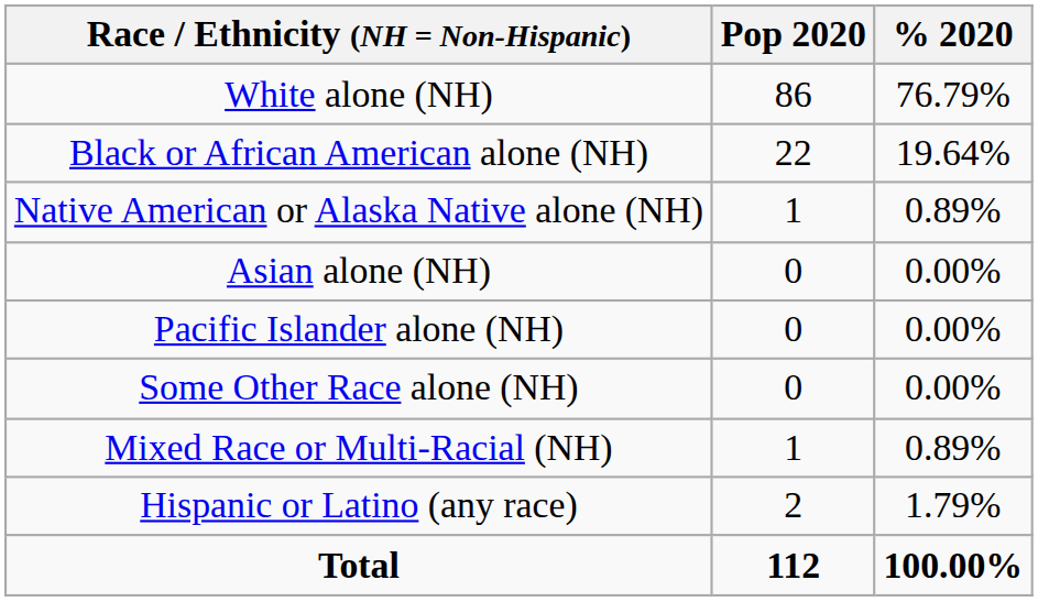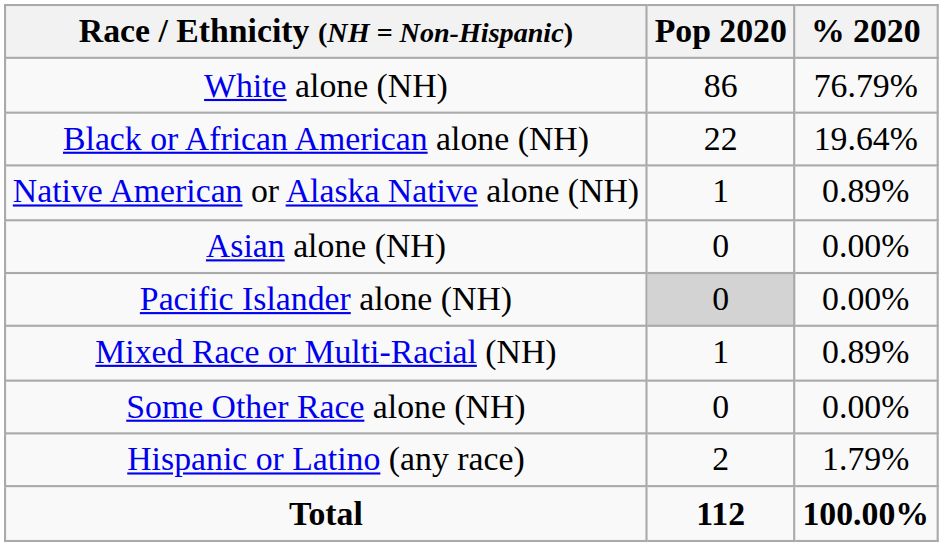 <table class="wikitable" style="text-align:center;">
 <tr>
 <th>Race / Ethnicity <small>(<em>NH = Non-Hispanic</em>)</small></th>
 <th>Pop 2020</th>
 <th>% 2020</th>
 </tr>
 <tr>
 <td><a href='#'>White</a> alone (NH)</td>
 <td>86</td>
 <td>76.79%</td>
 </tr>
 <tr>
 <td><a href='#'>Black or African American</a> alone (NH)</td>
 <td>22</td>
 <td>19.64%</td>
 </tr>
 <tr>
 <td><a href='#'>Native American</a> or <a href='#'>Alaska Native</a> alone (NH)</td>
 <td>1</td>
 <td>0.89%</td>
 </tr>
 <tr>
 <td><a href='#'>Asian</a> alone (NH)</td>
 <td>0</td>
 <td>0.00%</td>
 </tr>
 <tr>
 <td><a href='#'>Pacific Islander</a> alone (NH)</td>
-<td>0</td>
-<td>0.00%</td>
-</tr>
-<tr>
-<td><a href='#'>Some Other Race</a> alone (NH)</td>
-<td>0</td>
+<td style="background: lightgrey;">0</td>
 <td>0.00%</td>
 </tr>
 <tr>
 <td><a href='#'>Mixed Race or Multi-Racial</a> (NH)</td>
 <td>1</td>
 <td>0.89%</td>
+</tr>
+<tr>
+<td><a href='#'>Some Other Race</a> alone (NH)</td>
+<td>0</td>
+<td>0.00%</td>
 </tr>
 <tr>
 <td><a href='#'>Hispanic or Latino</a> (any race)</td>
 <td>2</td>
 <td>1.79%</td>
 </tr>
 <tr>
 <td><strong>Total</strong></td>
 <td><strong>112</strong></td>
 <td><strong>100.00%</strong></td>
 </tr>
 </table>
